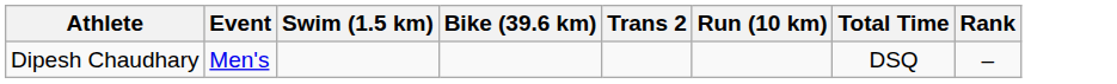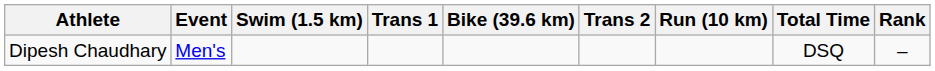 <table class=wikitable style=font-size:90%;text-align:center>
 <tr>
 <th>Athlete</th>
 <th>Event</th>
 <th>Swim (1.5 km)</th>
+<th>Trans 1</th>
 <th>Bike (39.6 km)</th>
 <th>Trans 2</th>
 <th>Run (10 km)</th>
 <th>Total Time</th>
 <th>Rank</th>
 </tr>
 <tr>
 <td align=left>Dipesh Chaudhary</td>
 <td align=left><a href='#'>Men's</a></td>
 <td></td>
 <td></td>
 <td></td>
 <td></td>
+<td></td>
 <td>DSQ</td>
 <td>–</td>
 </tr>
 </table>
